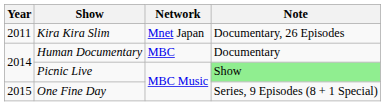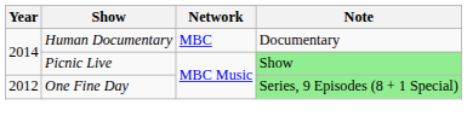 <table class="wikitable">
 <tr>
 <th>Year</th>
 <th>Show</th>
 <th>Network</th>
 <th>Note</th>
-</tr>
-<tr>
-<td>2011</td>
-<td><em>Kira Kira Slim</em></td>
-<td><a href='#'>Mnet</a> Japan</td>
-<td>Documentary, 26 Episodes</td>
 </tr>
 <tr>
 <td rowspan="2">2014</td>
 <td><em>Human Documentary</em></td>
 <td><a href='#'>MBC</a></td>
 <td>Documentary</td>
 </tr>
 <tr>
 <td><em>Picnic Live</em></td>
 <td rowspan="2"><a href='#'>MBC Music</a></td>
 <td style="background: lightgreen;">Show</td>
 </tr>
 <tr>
-<td>2015</td>
+<td>2012</td>
 <td><em>One Fine Day</em></td>
-<td>Series, 9 Episodes (8 + 1 Special)</td>
+<td style="background: lightgreen;">Series, 9 Episodes (8 + 1 Special)</td>
 </tr>
 </table>
